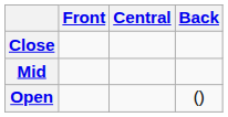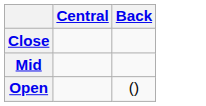 <table class="wikitable" style="text-align: center;">
 <tr>
 <th></th>
-<th><a href='#'>Front</a></th>
 <th><a href='#'>Central</a></th>
 <th><a href='#'>Back</a></th>
 </tr>
 <tr>
 <th><a href='#'>Close</a></th>
 <td></td>
 <td></td>
-<td></td>
 </tr>
 <tr>
 <th><a href='#'>Mid</a></th>
-<td></td>
 <td></td>
 <td></td>
 </tr>
 <tr>
 <th><a href='#'>Open</a></th>
 <td></td>
-<td></td>
 <td>()</td>
 </tr>
 </table>
